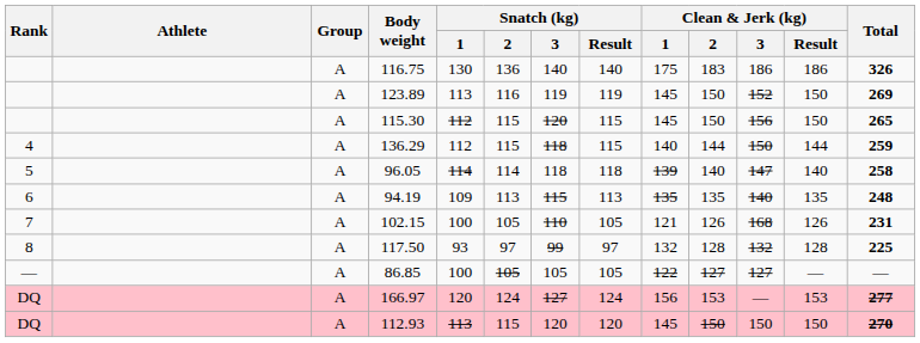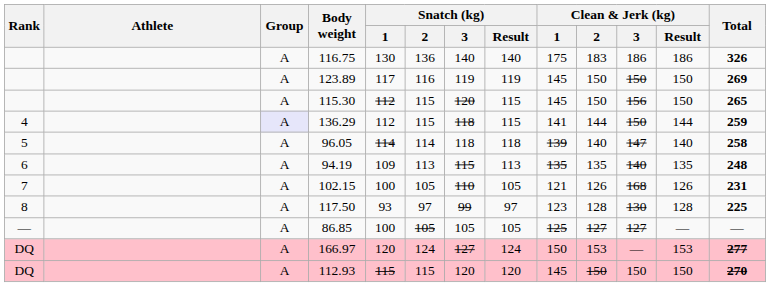 <table class = "wikitable" style="text-align:center;">
 <tr>
 <th rowspan=2 width=40>Rank</th>
 <th rowspan=2 width=250>Athlete</th>
 <th rowspan=2 width=50>Group</th>
 <th rowspan=2 width=60>Body weight</th>
 <th colspan=4>Snatch (kg)</th>
 <th colspan=4>Clean & Jerk (kg)</th>
 <th rowspan=2 width=60>Total</th>
 </tr>
 <tr>
 <th width=40>1</th>
 <th width=40>2</th>
 <th width=40>3</th>
 <th width=55>Result</th>
 <th width=40>1</th>
 <th width=40>2</th>
 <th width=40>3</th>
 <th width=55>Result</th>
 </tr>
 <tr>
 <td></td>
 <td align=left></td>
 <td>A</td>
 <td>116.75</td>
 <td>130</td>
 <td>136</td>
 <td>140</td>
 <td>140</td>
 <td>175</td>
 <td>183</td>
 <td>186</td>
 <td>186</td>
 <td><strong>326</strong></td>
 </tr>
 <tr>
 <td></td>
 <td align=left></td>
 <td>A</td>
 <td>123.89</td>
-<td>113</td>
+<td>117</td>
 <td>116</td>
 <td>119</td>
 <td>119</td>
 <td>145</td>
 <td>150</td>
-<td><s>152</s></td>
+<td><s>150</s></td>
 <td>150</td>
 <td><strong>269</strong></td>
 </tr>
 <tr>
 <td></td>
 <td align=left></td>
 <td>A</td>
 <td>115.30</td>
 <td><s>112</s></td>
 <td>115</td>
 <td><s>120</s></td>
 <td>115</td>
 <td>145</td>
 <td>150</td>
 <td><s>156</s></td>
 <td>150</td>
 <td><strong>265</strong></td>
 </tr>
 <tr>
 <td>4</td>
 <td align=left></td>
-<td>A</td>
+<td style="background: lavender;">A</td>
 <td>136.29</td>
 <td>112</td>
 <td>115</td>
 <td><s>118</s></td>
 <td>115</td>
-<td>140</td>
+<td>141</td>
 <td>144</td>
 <td><s>150</s></td>
 <td>144</td>
 <td><strong>259</strong></td>
 </tr>
 <tr>
 <td>5</td>
 <td align=left></td>
 <td>A</td>
 <td>96.05</td>
 <td><s>114</s></td>
 <td>114</td>
 <td>118</td>
 <td>118</td>
 <td><s>139</s></td>
 <td>140</td>
 <td><s>147</s></td>
 <td>140</td>
 <td><strong>258</strong></td>
 </tr>
 <tr>
 <td>6</td>
 <td align=left></td>
 <td>A</td>
 <td>94.19</td>
 <td>109</td>
 <td>113</td>
 <td><s>115</s></td>
 <td>113</td>
 <td><s>135</s></td>
 <td>135</td>
 <td><s>140</s></td>
 <td>135</td>
 <td><strong>248</strong></td>
 </tr>
 <tr>
 <td>7</td>
 <td align=left></td>
 <td>A</td>
 <td>102.15</td>
 <td>100</td>
 <td>105</td>
 <td><s>110</s></td>
 <td>105</td>
 <td>121</td>
 <td>126</td>
 <td><s>168</s></td>
 <td>126</td>
 <td><strong>231</strong></td>
 </tr>
 <tr>
 <td>8</td>
 <td align=left></td>
 <td>A</td>
 <td>117.50</td>
 <td>93</td>
 <td>97</td>
 <td><s>99</s></td>
 <td>97</td>
-<td>132</td>
+<td>123</td>
 <td>128</td>
-<td><s>132</s></td>
+<td><s>130</s></td>
 <td>128</td>
 <td><strong>225</strong></td>
 </tr>
 <tr>
 <td>—</td>
 <td align=left></td>
 <td>A</td>
 <td>86.85</td>
 <td>100</td>
 <td><s>105</s></td>
 <td>105</td>
 <td>105</td>
-<td><s>122</s></td>
+<td><s>125</s></td>
 <td><s>127</s></td>
 <td><s>127</s></td>
 <td>—</td>
 <td>—</td>
 </tr>
 <tr bgcolor=pink>
 <td>DQ</td>
 <td align=left></td>
 <td>A</td>
 <td>166.97</td>
 <td>120</td>
 <td>124</td>
 <td><s>127</s></td>
 <td>124</td>
-<td>156</td>
+<td>150</td>
 <td>153</td>
 <td>—</td>
 <td>153</td>
 <td><s><strong>277</strong></s></td>
 </tr>
 <tr bgcolor=pink>
 <td>DQ</td>
 <td align=left></td>
 <td>A</td>
 <td>112.93</td>
-<td><s>113</s></td>
+<td><s>115</s></td>
 <td>115</td>
 <td>120</td>
 <td>120</td>
 <td>145</td>
 <td><s>150</s></td>
 <td>150</td>
 <td>150</td>
 <td><s><strong>270</strong></s></td>
 </tr>
 </table>
